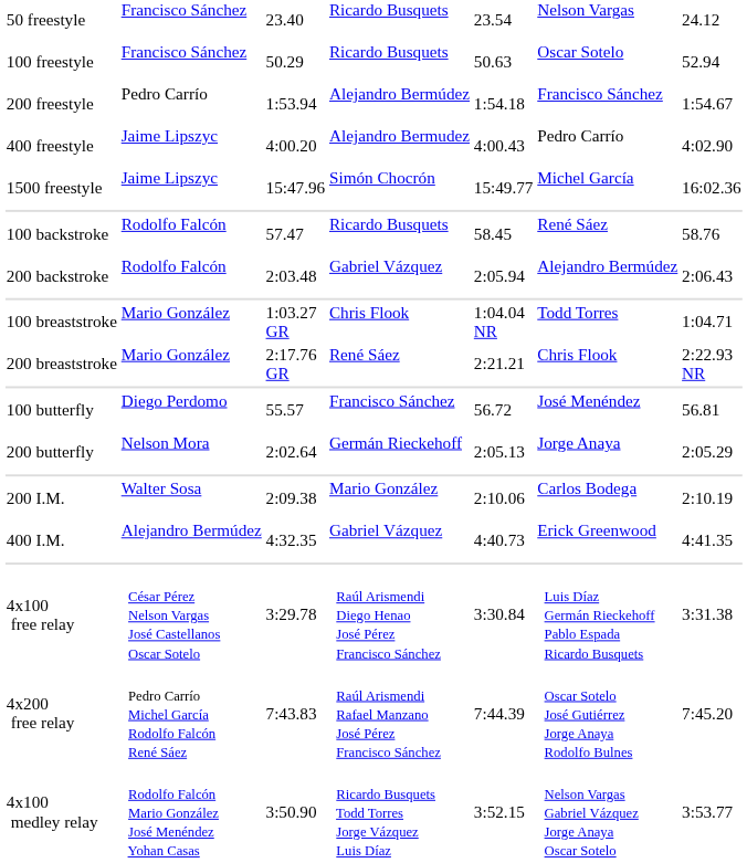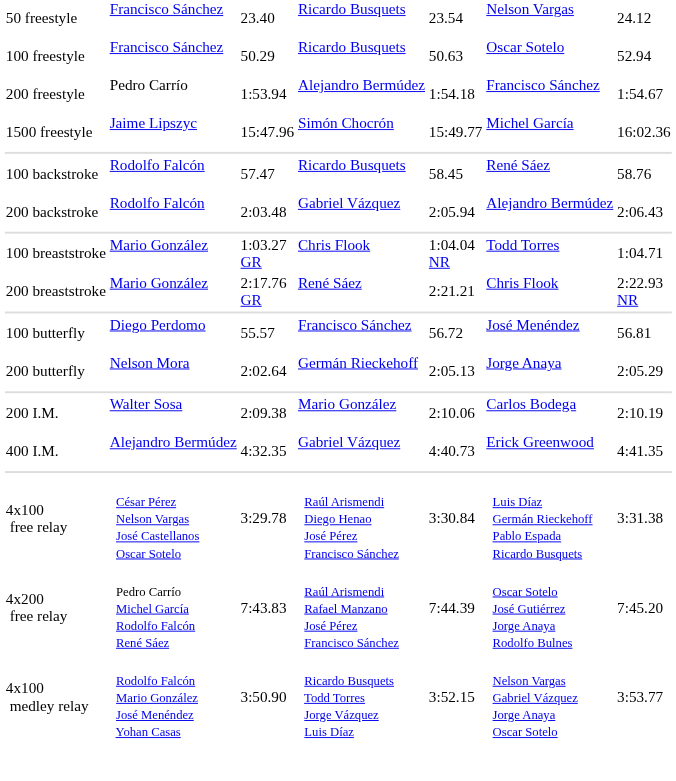 <table>
 <tr>
 <td>50 freestyle</td>
 <td><a href='#'>Francisco Sánchez</a> <small><br>    </small></td>
 <td>23.40</td>
 <td><a href='#'>Ricardo Busquets</a> <small><br>    </small></td>
 <td>23.54</td>
 <td><a href='#'>Nelson Vargas</a> <small><br>    </small></td>
 <td>24.12</td>
 </tr>
 <tr>
 <td>100 freestyle</td>
 <td><a href='#'>Francisco Sánchez</a> <small><br>    </small></td>
 <td>50.29</td>
 <td><a href='#'>Ricardo Busquets</a> <small><br>    </small></td>
 <td>50.63</td>
 <td><a href='#'>Oscar Sotelo</a> <small><br>    </small></td>
 <td>52.94</td>
 </tr>
 <tr>
 <td>200 freestyle</td>
 <td>Pedro Carrío <small><br>    </small></td>
 <td>1:53.94</td>
 <td><a href='#'>Alejandro Bermúdez</a> <small><br>    </small></td>
 <td>1:54.18</td>
 <td><a href='#'>Francisco Sánchez</a> <small><br>    </small></td>
 <td>1:54.67</td>
-</tr>
-<tr>
-<td>400 freestyle</td>
-<td><a href='#'>Jaime Lipszyc</a> <small><br>    </small></td>
-<td>4:00.20</td>
-<td><a href='#'>Alejandro Bermudez</a> <small><br>    </small></td>
-<td>4:00.43</td>
-<td>Pedro Carrío <small><br>    </small></td>
-<td>4:02.90</td>
 </tr>
 <tr>
 <td>1500 freestyle</td>
 <td><a href='#'>Jaime Lipszyc</a> <small><br>    </small></td>
 <td>15:47.96</td>
 <td><a href='#'>Simón Chocrón</a> <small><br>    </small></td>
 <td>15:49.77</td>
 <td><a href='#'>Michel García</a> <small><br>    </small></td>
 <td>16:02.36</td>
 </tr>
 <tr bgcolor=#DDDDDD>
 <td colspan=7></td>
 </tr>
 <tr>
 <td>100 backstroke</td>
 <td><a href='#'>Rodolfo Falcón</a> <small><br>    </small></td>
 <td>57.47</td>
 <td><a href='#'>Ricardo Busquets</a> <small><br>    </small></td>
 <td>58.45</td>
 <td><a href='#'>René Sáez</a> <small><br>    </small></td>
 <td>58.76</td>
 </tr>
 <tr>
 <td>200 backstroke</td>
 <td><a href='#'>Rodolfo Falcón</a> <small><br>    </small></td>
 <td>2:03.48</td>
 <td><a href='#'>Gabriel Vázquez</a> <small><br>    </small></td>
 <td>2:05.94</td>
 <td><a href='#'>Alejandro Bermúdez</a> <small><br>    </small></td>
 <td>2:06.43</td>
 </tr>
 <tr bgcolor=#DDDDDD>
 <td colspan=7></td>
 </tr>
 <tr>
 <td>100 breaststroke</td>
 <td><a href='#'>Mario González</a> <small><br>    </small></td>
 <td>1:03.27 <br><a href='#'>GR</a></td>
 <td><a href='#'>Chris Flook</a> <small><br>    </small></td>
 <td>1:04.04 <br> <a href='#'>NR</a></td>
 <td><a href='#'>Todd Torres</a> <small><br>    </small></td>
 <td>1:04.71</td>
 </tr>
 <tr>
 <td>200 breaststroke</td>
 <td><a href='#'>Mario González</a> <small><br>    </small></td>
 <td>2:17.76 <br><a href='#'>GR</a></td>
 <td><a href='#'>René Sáez</a> <small><br>    </small></td>
 <td>2:21.21</td>
 <td><a href='#'>Chris Flook</a> <small><br>    </small></td>
 <td>2:22.93 <br> <a href='#'>NR</a></td>
 </tr>
 <tr bgcolor=#DDDDDD>
 <td colspan=7></td>
 </tr>
 <tr>
 <td>100 butterfly</td>
 <td><a href='#'>Diego Perdomo</a> <small><br>    </small></td>
 <td>55.57</td>
 <td><a href='#'>Francisco Sánchez</a> <small><br>    </small></td>
 <td>56.72</td>
 <td><a href='#'>José Menéndez</a> <small><br>    </small></td>
 <td>56.81</td>
 </tr>
 <tr>
 <td>200 butterfly</td>
 <td><a href='#'>Nelson Mora</a> <small><br>    </small></td>
 <td>2:02.64</td>
 <td><a href='#'>Germán Rieckehoff</a> <small><br>    </small></td>
 <td>2:05.13</td>
 <td><a href='#'>Jorge Anaya</a> <small><br>    </small></td>
 <td>2:05.29</td>
 </tr>
 <tr bgcolor=#DDDDDD>
 <td colspan=7></td>
 </tr>
 <tr>
 <td>200 I.M.</td>
 <td><a href='#'>Walter Sosa</a> <small><br>    </small></td>
 <td>2:09.38</td>
 <td><a href='#'>Mario González</a> <small><br>    </small></td>
 <td>2:10.06</td>
 <td><a href='#'>Carlos Bodega</a> <small><br>    </small></td>
 <td>2:10.19</td>
 </tr>
 <tr>
 <td>400 I.M.</td>
 <td><a href='#'>Alejandro Bermúdez</a> <small><br>    </small></td>
 <td>4:32.35</td>
 <td><a href='#'>Gabriel Vázquez</a> <small><br>    </small></td>
 <td>4:40.73</td>
 <td><a href='#'>Erick Greenwood</a> <small><br>    </small></td>
 <td>4:41.35</td>
 </tr>
 <tr bgcolor=#DDDDDD>
 <td colspan=7></td>
 </tr>
 <tr>
 <td>4x100 <br> free relay</td>
 <td> <small><br>  <a href='#'>César Pérez</a> <br>  <a href='#'>Nelson Vargas</a> <br>  <a href='#'>José Castellanos</a> <br>  <a href='#'>Oscar Sotelo</a> </small></td>
 <td>3:29.78</td>
 <td> <small><br>  <a href='#'>Raúl Arismendi</a> <br>  <a href='#'>Diego Henao</a> <br>  <a href='#'>José Pérez</a> <br>  <a href='#'>Francisco Sánchez</a> </small></td>
 <td>3:30.84</td>
 <td> <small><br>  <a href='#'>Luis Díaz</a> <br>  <a href='#'>Germán Rieckehoff</a> <br>  <a href='#'>Pablo Espada</a> <br>  <a href='#'>Ricardo Busquets</a> </small></td>
 <td>3:31.38</td>
 </tr>
 <tr>
 <td>4x200 <br> free relay</td>
 <td> <small><br>  Pedro Carrío <br>  <a href='#'>Michel García</a> <br>  <a href='#'>Rodolfo Falcón</a> <br>  <a href='#'>René Sáez</a> </small></td>
 <td>7:43.83</td>
 <td> <small><br>  <a href='#'>Raúl Arismendi</a> <br>  <a href='#'>Rafael Manzano</a> <br>  <a href='#'>José Pérez</a> <br>  <a href='#'>Francisco Sánchez</a> </small></td>
 <td>7:44.39</td>
 <td> <small><br>  <a href='#'>Oscar Sotelo</a> <br>  <a href='#'>José Gutiérrez</a> <br>  <a href='#'>Jorge Anaya</a> <br>  <a href='#'>Rodolfo Bulnes</a> </small></td>
 <td>7:45.20</td>
 </tr>
 <tr>
 <td>4x100 <br> medley relay</td>
 <td> <small><br>  <a href='#'>Rodolfo Falcón</a> <br>  <a href='#'>Mario González</a> <br>  <a href='#'>José Menéndez</a> <br>  <a href='#'>Yohan Casas</a> </small></td>
 <td>3:50.90</td>
 <td> <small><br>  <a href='#'>Ricardo Busquets</a> <br>  <a href='#'>Todd Torres</a> <br>  <a href='#'>Jorge Vázquez</a> <br>  <a href='#'>Luis Díaz</a> </small></td>
 <td>3:52.15</td>
 <td> <small><br>  <a href='#'>Nelson Vargas</a> <br>  <a href='#'>Gabriel Vázquez</a> <br>  <a href='#'>Jorge Anaya</a> <br>  <a href='#'>Oscar Sotelo</a> </small></td>
 <td>3:53.77</td>
 </tr>
 <tr>
 </tr>
 </table>
